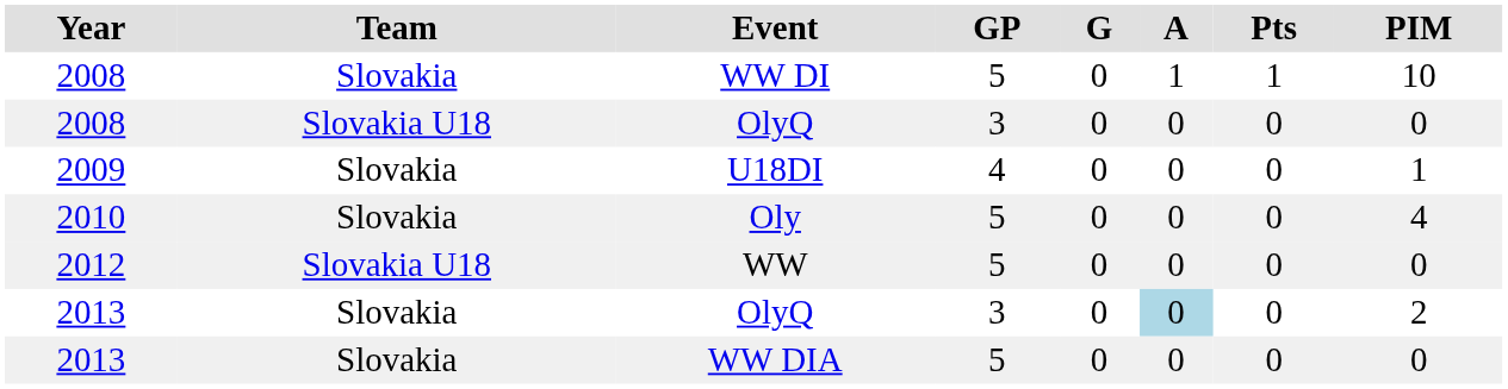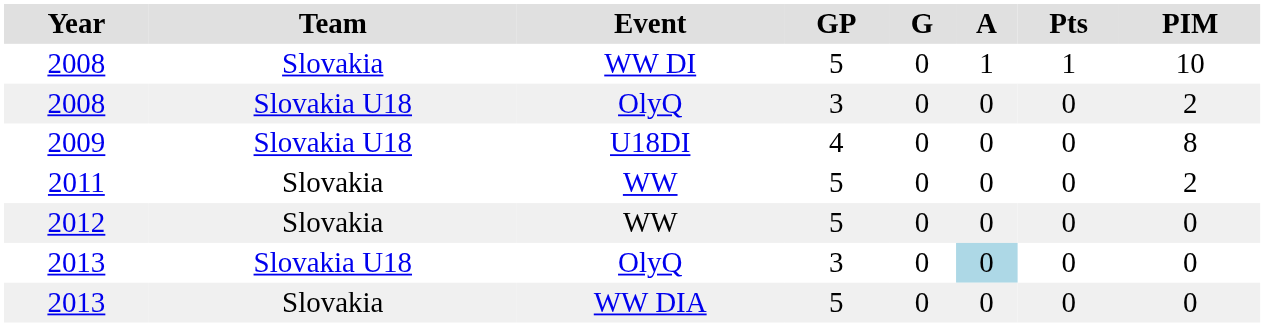 <table BORDER="0" CELLPADDING="2" CELLSPACING="0" width="35%">
 <tr ALIGN="center" bgcolor="#e0e0e0">
 <th>Year</th>
 <th>Team</th>
 <th>Event</th>
 <th>GP</th>
 <th>G</th>
 <th>A</th>
 <th>Pts</th>
 <th>PIM</th>
 </tr>
 <tr ALIGN="center">
 <td><a href='#'>2008</a></td>
 <td><a href='#'>Slovakia</a></td>
 <td><a href='#'>WW DI</a></td>
 <td>5</td>
 <td>0</td>
 <td>1</td>
 <td>1</td>
 <td>10</td>
 </tr>
 <tr ALIGN="center" bgcolor="#f0f0f0">
 <td><a href='#'>2008</a></td>
 <td><a href='#'>Slovakia U18</a></td>
 <td><a href='#'>OlyQ</a></td>
 <td>3</td>
 <td>0</td>
 <td>0</td>
 <td>0</td>
-<td>0</td>
+<td>2</td>
 </tr>
 <tr ALIGN="center">
 <td><a href='#'>2009</a></td>
-<td>Slovakia</td>
+<td><a href='#'>Slovakia U18</a></td>
 <td><a href='#'>U18DI</a></td>
 <td>4</td>
 <td>0</td>
 <td>0</td>
 <td>0</td>
-<td>1</td>
+<td>8</td>
 </tr>
-<tr ALIGN="center" bgcolor="#f0f0f0">
-<td><a href='#'>2010</a></td>
+<tr ALIGN="center">
+<td><a href='#'>2011</a></td>
 <td>Slovakia</td>
-<td><a href='#'>Oly</a></td>
+<td><a href='#'>WW</a></td>
 <td>5</td>
 <td>0</td>
 <td>0</td>
 <td>0</td>
-<td>4</td>
+<td>2</td>
 </tr>
 <tr ALIGN="center" bgcolor="#f0f0f0">
 <td><a href='#'>2012</a></td>
-<td><a href='#'>Slovakia U18</a></td>
+<td>Slovakia</td>
 <td>WW</td>
 <td>5</td>
 <td>0</td>
 <td>0</td>
 <td>0</td>
 <td>0</td>
 </tr>
 <tr ALIGN="center">
 <td><a href='#'>2013</a></td>
-<td>Slovakia</td>
+<td><a href='#'>Slovakia U18</a></td>
 <td><a href='#'>OlyQ</a></td>
 <td>3</td>
 <td>0</td>
 <td style="background: lightblue;">0</td>
 <td>0</td>
-<td>2</td>
+<td>0</td>
 </tr>
 <tr ALIGN="center" bgcolor="#f0f0f0">
 <td><a href='#'>2013</a></td>
 <td>Slovakia</td>
 <td><a href='#'>WW DIA</a></td>
 <td>5</td>
 <td>0</td>
 <td>0</td>
 <td>0</td>
 <td>0</td>
 </tr>
 </table>
